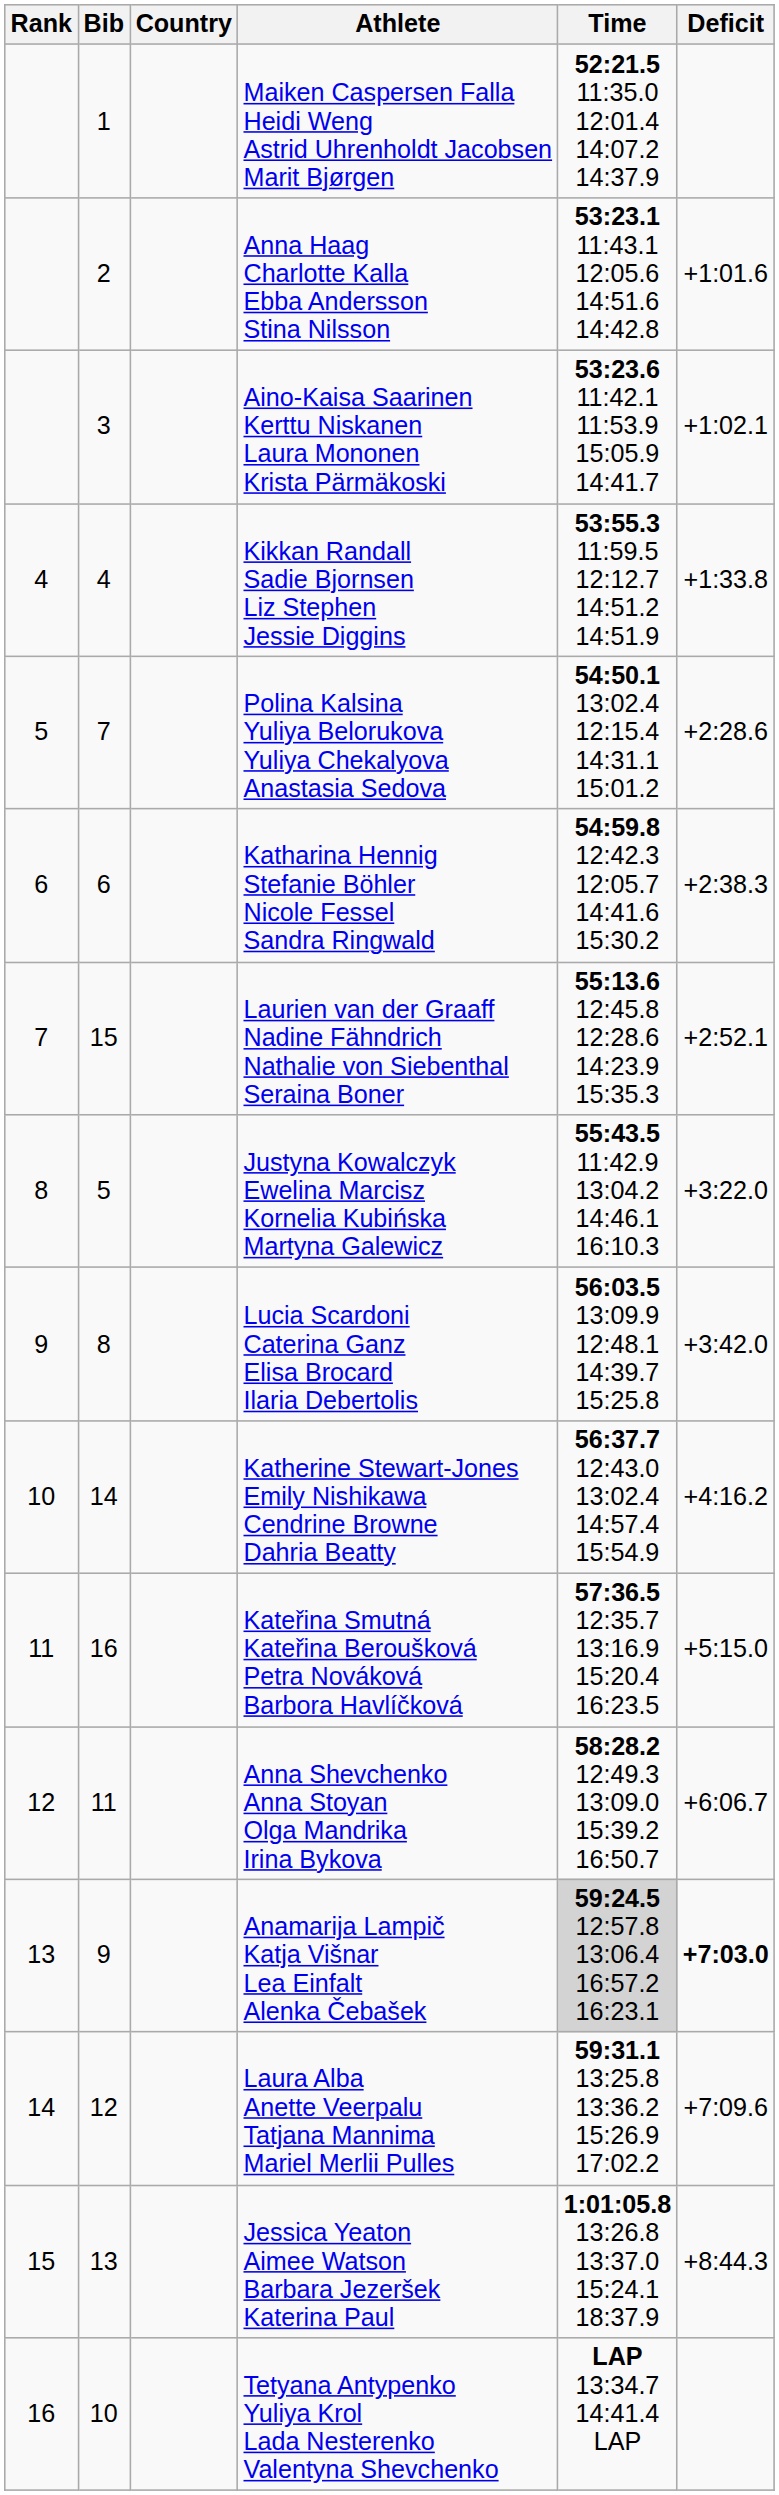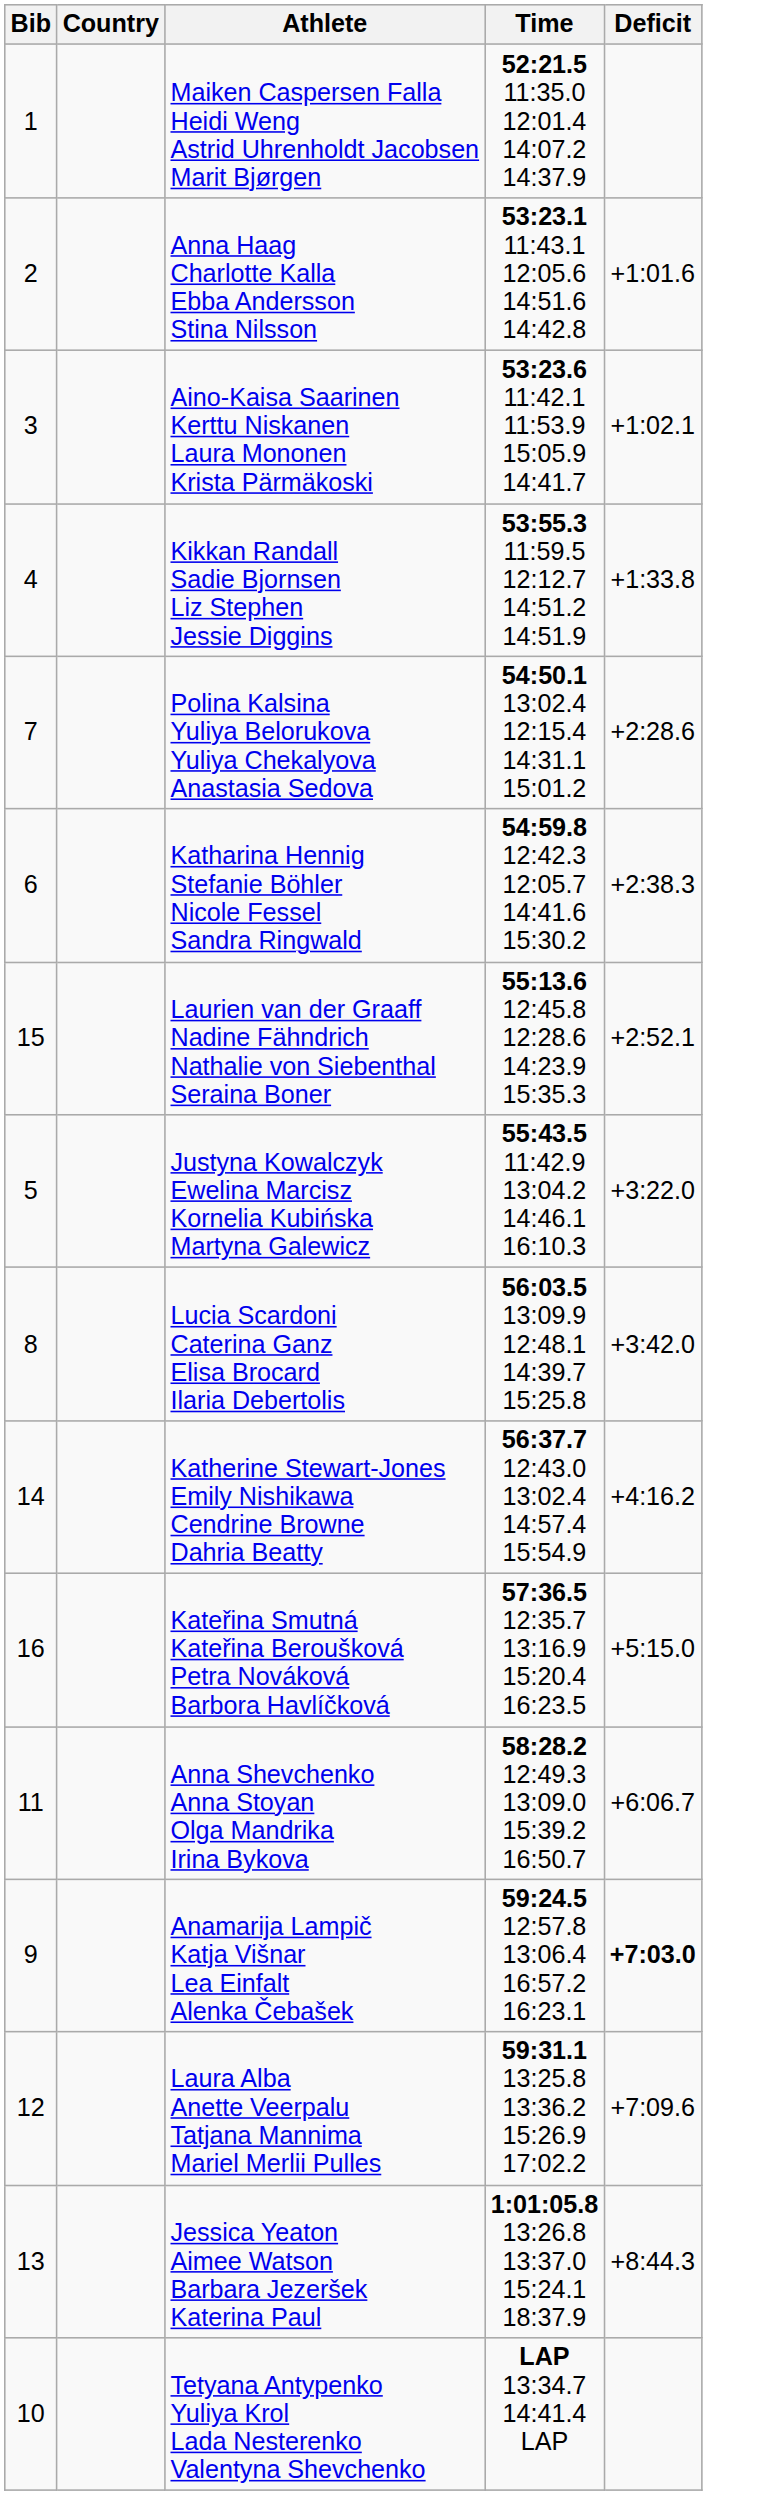 <table class="wikitable sortable" style="text-align:center">
 <tr>
-<th>Rank</th>
 <th>Bib</th>
 <th>Country</th>
 <th>Athlete</th>
 <th>Time</th>
 <th>Deficit</th>
 </tr>
 <tr>
-<td></td>
 <td>1</td>
 <td align=left></td>
 <td align=left><br><a href='#'>Maiken Caspersen Falla</a><br><a href='#'>Heidi Weng</a><br><a href='#'>Astrid Uhrenholdt Jacobsen</a><br><a href='#'>Marit Bjørgen</a></td>
 <td><strong>52:21.5</strong><br>11:35.0<br>12:01.4<br>14:07.2<br>14:37.9</td>
 <td></td>
 </tr>
 <tr>
-<td></td>
 <td>2</td>
 <td align=left></td>
 <td align=left><br><a href='#'>Anna Haag</a><br><a href='#'>Charlotte Kalla</a><br><a href='#'>Ebba Andersson</a><br><a href='#'>Stina Nilsson</a></td>
 <td><strong>53:23.1</strong><br>11:43.1<br>12:05.6<br>14:51.6<br>14:42.8</td>
 <td>+1:01.6</td>
 </tr>
 <tr>
-<td></td>
 <td>3</td>
 <td align=left></td>
 <td align=left><br><a href='#'>Aino-Kaisa Saarinen</a><br><a href='#'>Kerttu Niskanen</a><br><a href='#'>Laura Mononen</a><br><a href='#'>Krista Pärmäkoski</a></td>
 <td><strong>53:23.6</strong><br>11:42.1<br>11:53.9<br>15:05.9<br>14:41.7</td>
 <td>+1:02.1</td>
 </tr>
 <tr>
 <td>4</td>
-<td>4</td>
 <td align=left></td>
 <td align=left><br><a href='#'>Kikkan Randall</a><br><a href='#'>Sadie Bjornsen</a><br><a href='#'>Liz Stephen</a><br><a href='#'>Jessie Diggins</a></td>
 <td><strong>53:55.3</strong><br>11:59.5<br>12:12.7<br>14:51.2<br>14:51.9</td>
 <td>+1:33.8</td>
 </tr>
 <tr>
-<td>5</td>
 <td>7</td>
 <td align=left></td>
 <td align=left><br><a href='#'>Polina Kalsina</a><br><a href='#'>Yuliya Belorukova</a><br><a href='#'>Yuliya Chekalyova</a><br><a href='#'>Anastasia Sedova</a></td>
 <td><strong>54:50.1</strong><br>13:02.4<br>12:15.4<br>14:31.1<br>15:01.2</td>
 <td>+2:28.6</td>
 </tr>
 <tr>
 <td>6</td>
-<td>6</td>
 <td align=left></td>
 <td align=left><br><a href='#'>Katharina Hennig</a><br><a href='#'>Stefanie Böhler</a><br><a href='#'>Nicole Fessel</a><br><a href='#'>Sandra Ringwald</a></td>
 <td><strong>54:59.8</strong><br> 12:42.3<br>12:05.7<br>14:41.6<br>15:30.2</td>
 <td>+2:38.3</td>
 </tr>
 <tr>
-<td>7</td>
 <td>15</td>
 <td align=left></td>
 <td align=left><br><a href='#'>Laurien van der Graaff</a><br><a href='#'>Nadine Fähndrich</a><br><a href='#'>Nathalie von Siebenthal</a><br><a href='#'>Seraina Boner</a></td>
 <td><strong>55:13.6</strong><br>12:45.8<br>12:28.6<br>14:23.9<br>15:35.3</td>
 <td>+2:52.1</td>
 </tr>
 <tr>
-<td>8</td>
 <td>5</td>
 <td align=left></td>
 <td align=left><br><a href='#'>Justyna Kowalczyk</a><br><a href='#'>Ewelina Marcisz</a><br><a href='#'>Kornelia Kubińska</a><br><a href='#'>Martyna Galewicz</a></td>
 <td><strong>55:43.5</strong><br>11:42.9<br>13:04.2<br>14:46.1<br>16:10.3</td>
 <td>+3:22.0</td>
 </tr>
 <tr>
-<td>9</td>
 <td>8</td>
 <td align=left></td>
 <td align=left><br><a href='#'>Lucia Scardoni</a><br><a href='#'>Caterina Ganz</a><br><a href='#'>Elisa Brocard</a><br><a href='#'>Ilaria Debertolis</a></td>
 <td><strong>56:03.5</strong><br>13:09.9<br>12:48.1<br>14:39.7<br>15:25.8</td>
 <td>+3:42.0</td>
 </tr>
 <tr>
-<td>10</td>
 <td>14</td>
 <td align=left></td>
 <td align=left><br><a href='#'>Katherine Stewart-Jones</a><br><a href='#'>Emily Nishikawa</a><br><a href='#'>Cendrine Browne</a><br><a href='#'>Dahria Beatty</a></td>
 <td><strong>56:37.7</strong><br>12:43.0<br>13:02.4<br>14:57.4<br>15:54.9</td>
 <td>+4:16.2</td>
 </tr>
 <tr>
-<td>11</td>
 <td>16</td>
 <td align=left></td>
 <td align=left><br><a href='#'>Kateřina Smutná</a><br><a href='#'>Kateřina Beroušková</a><br><a href='#'>Petra Nováková</a><br><a href='#'>Barbora Havlíčková</a></td>
 <td><strong>57:36.5</strong><br>12:35.7<br>13:16.9<br>15:20.4<br>16:23.5</td>
 <td>+5:15.0</td>
 </tr>
 <tr>
-<td>12</td>
 <td>11</td>
 <td align=left></td>
 <td align=left><br><a href='#'>Anna Shevchenko</a><br><a href='#'>Anna Stoyan</a><br><a href='#'>Olga Mandrika</a><br><a href='#'>Irina Bykova</a></td>
 <td><strong>58:28.2</strong><br>12:49.3<br>13:09.0<br>15:39.2<br>16:50.7</td>
 <td>+6:06.7</td>
 </tr>
 <tr>
-<td>13</td>
 <td>9</td>
 <td align=left></td>
 <td align=left><br><a href='#'>Anamarija Lampič</a><br><a href='#'>Katja Višnar</a><br><a href='#'>Lea Einfalt</a><br><a href='#'>Alenka Čebašek</a></td>
-<td style="background: lightgrey;"><strong>59:24.5</strong><br>12:57.8<br>13:06.4<br>16:57.2<br>16:23.1</td>
+<td><strong>59:24.5</strong><br>12:57.8<br>13:06.4<br>16:57.2<br>16:23.1</td>
 <td><strong>+7:03.0</strong></td>
 </tr>
 <tr>
-<td>14</td>
 <td>12</td>
 <td align=left></td>
 <td align=left><br><a href='#'>Laura Alba</a><br><a href='#'>Anette Veerpalu</a><br><a href='#'>Tatjana Mannima</a><br><a href='#'>Mariel Merlii Pulles</a></td>
 <td><strong>59:31.1</strong><br>13:25.8<br>13:36.2<br>15:26.9<br>17:02.2</td>
 <td>+7:09.6</td>
 </tr>
 <tr>
-<td>15</td>
 <td>13</td>
 <td align=left></td>
 <td align=left><br><a href='#'>Jessica Yeaton</a><br><a href='#'>Aimee Watson</a><br><a href='#'>Barbara Jezeršek</a><br><a href='#'>Katerina Paul</a></td>
 <td><strong>1:01:05.8</strong><br>13:26.8<br>13:37.0<br>15:24.1<br>18:37.9</td>
 <td>+8:44.3</td>
 </tr>
 <tr>
-<td>16</td>
 <td>10</td>
 <td align=left></td>
 <td align=left><br><a href='#'>Tetyana Antypenko</a><br><a href='#'>Yuliya Krol</a><br><a href='#'>Lada Nesterenko</a><br><a href='#'>Valentyna Shevchenko</a></td>
 <td><strong>LAP</strong><br>13:34.7<br>14:41.4<br>LAP<br><br></td>
 <td></td>
 </tr>
 </table>
